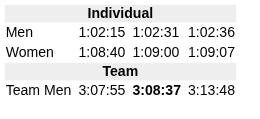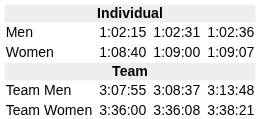 <table>
 <tr>
 <td colspan=7 bgcolor=#eeeeee style=text-align:center;><strong>Individual</strong></td>
 </tr>
 <tr>
 <td>Men</td>
 <td></td>
 <td>1:02:15</td>
 <td></td>
 <td>1:02:31</td>
 <td></td>
 <td>1:02:36</td>
 </tr>
 <tr>
 <td>Women</td>
 <td></td>
 <td>1:08:40</td>
 <td></td>
 <td>1:09:00</td>
 <td></td>
 <td>1:09:07</td>
 </tr>
 <tr>
 <td colspan=7 bgcolor=#eeeeee style=text-align:center;><strong>Team</strong></td>
 </tr>
 <tr>
 <td>Team Men</td>
 <td></td>
 <td>3:07:55</td>
 <td></td>
-<td><strong>3:08:37</strong></td>
+<td>3:08:37</td>
 <td></td>
 <td>3:13:48</td>
 </tr>
+<tr>
+<td>Team Women</td>
+<td></td>
+<td>3:36:00</td>
+<td></td>
+<td>3:36:08</td>
+<td></td>
+<td>3:38:21</td>
+</tr>
 </table>
